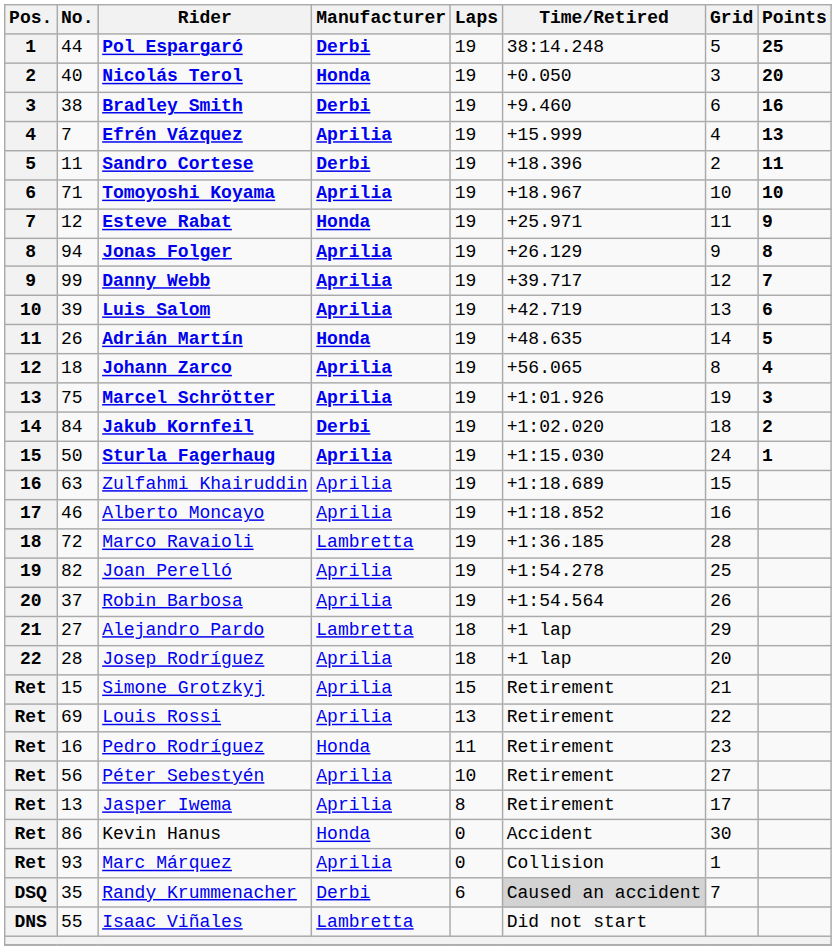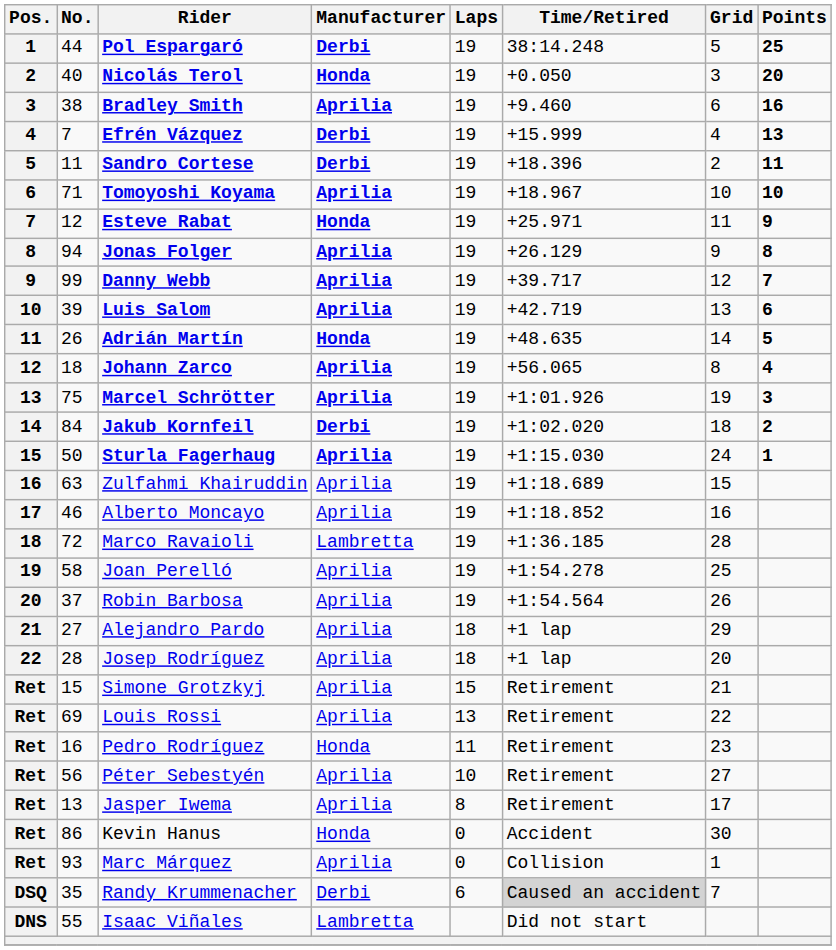 <table class="wikitable" style="font-size: 95%;">
 <tr>
 <th>Pos.</th>
 <th>No.</th>
 <th>Rider</th>
 <th>Manufacturer</th>
 <th>Laps</th>
 <th>Time/Retired</th>
 <th>Grid</th>
 <th>Points</th>
 </tr>
 <tr>
 <th>1</th>
 <td>44</td>
 <td> <strong><a href='#'>Pol Espargaró</a></strong></td>
 <td><strong><a href='#'>Derbi</a></strong></td>
 <td>19</td>
 <td>38:14.248</td>
 <td>5</td>
 <td><strong>25</strong></td>
 </tr>
 <tr>
 <th>2</th>
 <td>40</td>
 <td> <strong><a href='#'>Nicolás Terol</a></strong></td>
 <td><strong><a href='#'>Honda</a></strong></td>
 <td>19</td>
 <td>+0.050</td>
 <td>3</td>
 <td><strong>20</strong></td>
 </tr>
 <tr>
 <th>3</th>
 <td>38</td>
 <td> <strong><a href='#'>Bradley Smith</a></strong></td>
-<td><strong><a href='#'>Derbi</a></strong></td>
+<td><strong><a href='#'>Aprilia</a></strong></td>
 <td>19</td>
 <td>+9.460</td>
 <td>6</td>
 <td><strong>16</strong></td>
 </tr>
 <tr>
 <th>4</th>
 <td>7</td>
 <td> <strong><a href='#'>Efrén Vázquez</a></strong></td>
-<td><strong><a href='#'>Aprilia</a></strong></td>
+<td><strong><a href='#'>Derbi</a></strong></td>
 <td>19</td>
 <td>+15.999</td>
 <td>4</td>
 <td><strong>13</strong></td>
 </tr>
 <tr>
 <th>5</th>
 <td>11</td>
 <td> <strong><a href='#'>Sandro Cortese</a></strong></td>
 <td><strong><a href='#'>Derbi</a></strong></td>
 <td>19</td>
 <td>+18.396</td>
 <td>2</td>
 <td><strong>11</strong></td>
 </tr>
 <tr>
 <th>6</th>
 <td>71</td>
 <td> <strong><a href='#'>Tomoyoshi Koyama</a></strong></td>
 <td><strong><a href='#'>Aprilia</a></strong></td>
 <td>19</td>
 <td>+18.967</td>
 <td>10</td>
 <td><strong>10</strong></td>
 </tr>
 <tr>
 <th>7</th>
 <td>12</td>
 <td> <strong><a href='#'>Esteve Rabat</a></strong></td>
 <td><strong><a href='#'>Honda</a></strong></td>
 <td>19</td>
 <td>+25.971</td>
 <td>11</td>
 <td><strong>9</strong></td>
 </tr>
 <tr>
 <th>8</th>
 <td>94</td>
 <td> <strong><a href='#'>Jonas Folger</a></strong></td>
 <td><strong><a href='#'>Aprilia</a></strong></td>
 <td>19</td>
 <td>+26.129</td>
 <td>9</td>
 <td><strong>8</strong></td>
 </tr>
 <tr>
 <th>9</th>
 <td>99</td>
 <td> <strong><a href='#'>Danny Webb</a></strong></td>
 <td><strong><a href='#'>Aprilia</a></strong></td>
 <td>19</td>
 <td>+39.717</td>
 <td>12</td>
 <td><strong>7</strong></td>
 </tr>
 <tr>
 <th>10</th>
 <td>39</td>
 <td> <strong><a href='#'>Luis Salom</a></strong></td>
 <td><strong><a href='#'>Aprilia</a></strong></td>
 <td>19</td>
 <td>+42.719</td>
 <td>13</td>
 <td><strong>6</strong></td>
 </tr>
 <tr>
 <th>11</th>
 <td>26</td>
 <td> <strong><a href='#'>Adrián Martín</a></strong></td>
 <td><strong><a href='#'>Honda</a></strong></td>
 <td>19</td>
 <td>+48.635</td>
 <td>14</td>
 <td><strong>5</strong></td>
 </tr>
 <tr>
 <th>12</th>
 <td>18</td>
 <td> <strong><a href='#'>Johann Zarco</a></strong></td>
 <td><strong><a href='#'>Aprilia</a></strong></td>
 <td>19</td>
 <td>+56.065</td>
 <td>8</td>
 <td><strong>4</strong></td>
 </tr>
 <tr>
 <th>13</th>
 <td>75</td>
 <td> <strong><a href='#'>Marcel Schrötter</a></strong></td>
 <td><strong><a href='#'>Aprilia</a></strong></td>
 <td>19</td>
 <td>+1:01.926</td>
 <td>19</td>
 <td><strong>3</strong></td>
 </tr>
 <tr>
 <th>14</th>
 <td>84</td>
 <td> <strong><a href='#'>Jakub Kornfeil</a></strong></td>
 <td><strong><a href='#'>Derbi</a></strong></td>
 <td>19</td>
 <td>+1:02.020</td>
 <td>18</td>
 <td><strong>2</strong></td>
 </tr>
 <tr>
 <th>15</th>
 <td>50</td>
 <td> <strong><a href='#'>Sturla Fagerhaug</a></strong></td>
 <td><strong><a href='#'>Aprilia</a></strong></td>
 <td>19</td>
 <td>+1:15.030</td>
 <td>24</td>
 <td><strong>1</strong></td>
 </tr>
 <tr>
 <th>16</th>
 <td>63</td>
 <td> <a href='#'>Zulfahmi Khairuddin</a></td>
 <td><a href='#'>Aprilia</a></td>
 <td>19</td>
 <td>+1:18.689</td>
 <td>15</td>
 <td></td>
 </tr>
 <tr>
 <th>17</th>
 <td>46</td>
 <td> <a href='#'>Alberto Moncayo</a></td>
 <td><a href='#'>Aprilia</a></td>
 <td>19</td>
 <td>+1:18.852</td>
 <td>16</td>
 <td></td>
 </tr>
 <tr>
 <th>18</th>
 <td>72</td>
 <td> <a href='#'>Marco Ravaioli</a></td>
 <td><a href='#'>Lambretta</a></td>
 <td>19</td>
 <td>+1:36.185</td>
 <td>28</td>
 <td></td>
 </tr>
 <tr>
 <th>19</th>
-<td>82</td>
+<td>58</td>
 <td> <a href='#'>Joan Perelló</a></td>
 <td><a href='#'>Aprilia</a></td>
 <td>19</td>
 <td>+1:54.278</td>
 <td>25</td>
 <td></td>
 </tr>
 <tr>
 <th>20</th>
 <td>37</td>
 <td> <a href='#'>Robin Barbosa</a></td>
 <td><a href='#'>Aprilia</a></td>
 <td>19</td>
 <td>+1:54.564</td>
 <td>26</td>
 <td></td>
 </tr>
 <tr>
 <th>21</th>
 <td>27</td>
 <td> <a href='#'>Alejandro Pardo</a></td>
-<td><a href='#'>Lambretta</a></td>
+<td><a href='#'>Aprilia</a></td>
 <td>18</td>
 <td>+1 lap</td>
 <td>29</td>
 <td></td>
 </tr>
 <tr>
 <th>22</th>
 <td>28</td>
 <td> <a href='#'>Josep Rodríguez</a></td>
 <td><a href='#'>Aprilia</a></td>
 <td>18</td>
 <td>+1 lap</td>
 <td>20</td>
 <td></td>
 </tr>
 <tr>
 <th>Ret</th>
 <td>15</td>
 <td> <a href='#'>Simone Grotzkyj</a></td>
 <td><a href='#'>Aprilia</a></td>
 <td>15</td>
 <td>Retirement</td>
 <td>21</td>
 <td></td>
 </tr>
 <tr>
 <th>Ret</th>
 <td>69</td>
 <td> <a href='#'>Louis Rossi</a></td>
 <td><a href='#'>Aprilia</a></td>
 <td>13</td>
 <td>Retirement</td>
 <td>22</td>
 <td></td>
 </tr>
 <tr>
 <th>Ret</th>
 <td>16</td>
 <td> <a href='#'>Pedro Rodríguez</a></td>
 <td><a href='#'>Honda</a></td>
 <td>11</td>
 <td>Retirement</td>
 <td>23</td>
 <td></td>
 </tr>
 <tr>
 <th>Ret</th>
 <td>56</td>
 <td> <a href='#'>Péter Sebestyén</a></td>
 <td><a href='#'>Aprilia</a></td>
 <td>10</td>
 <td>Retirement</td>
 <td>27</td>
 <td></td>
 </tr>
 <tr>
 <th>Ret</th>
 <td>13</td>
 <td> <a href='#'>Jasper Iwema</a></td>
 <td><a href='#'>Aprilia</a></td>
 <td>8</td>
 <td>Retirement</td>
 <td>17</td>
 <td></td>
 </tr>
 <tr>
 <th>Ret</th>
 <td>86</td>
 <td> Kevin Hanus</td>
 <td><a href='#'>Honda</a></td>
 <td>0</td>
 <td>Accident</td>
 <td>30</td>
 <td></td>
 </tr>
 <tr>
 <th>Ret</th>
 <td>93</td>
 <td> <a href='#'>Marc Márquez</a></td>
 <td><a href='#'>Aprilia</a></td>
 <td>0</td>
 <td>Collision</td>
 <td>1</td>
 <td></td>
 </tr>
 <tr>
 <th>DSQ</th>
 <td>35</td>
 <td> <a href='#'>Randy Krummenacher</a></td>
 <td><a href='#'>Derbi</a></td>
 <td>6</td>
 <td style="background: lightgrey;">Caused an accident</td>
 <td>7</td>
 <td></td>
 </tr>
 <tr>
 <th>DNS</th>
 <td>55</td>
 <td> <a href='#'>Isaac Viñales</a></td>
 <td><a href='#'>Lambretta</a></td>
 <td></td>
 <td>Did not start</td>
 <td></td>
 <td></td>
 </tr>
 <tr>
 <th colspan=8></th>
 </tr>
 <tr>
 </tr>
 </table>
